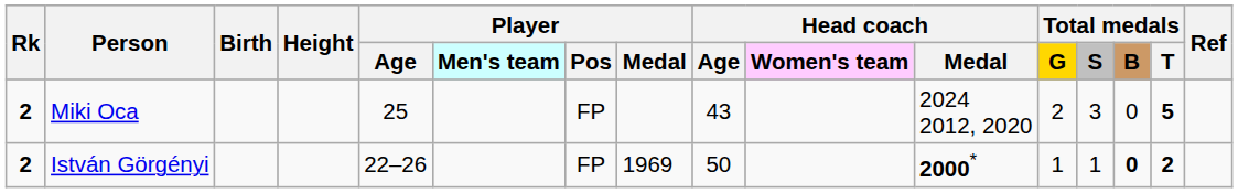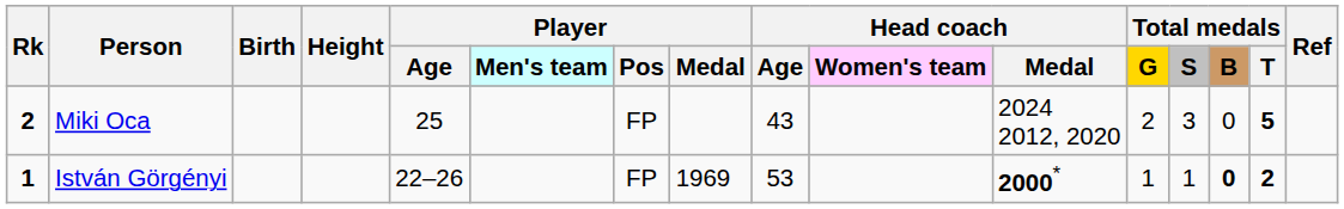 <table class="wikitable sortable" style="text-align: center; font-size: 80%; margin-left: 1em;">
 <tr>
 <th rowspan="2">Rk</th>
 <th rowspan="2">Person</th>
 <th rowspan="2">Birth</th>
 <th rowspan="2">Height</th>
 <th colspan="4">Player</th>
 <th colspan="3">Head coach</th>
 <th colspan="4">Total medals</th>
 <th rowspan="2" class="unsortable">Ref</th>
 </tr>
 <tr>
 <th>Age</th>
 <th style="background-color: #ccffff;">Men's team</th>
 <th>Pos</th>
 <th>Medal</th>
 <th>Age</th>
 <th style="background-color: #ffccff;">Women's team</th>
 <th>Medal</th>
 <th style="background-color: gold;">G</th>
 <th style="background-color: silver;">S</th>
 <th style="background-color: #cc9966;">B</th>
 <th>T</th>
 </tr>
 <tr>
 <td><strong>2</strong></td>
 <td style="text-align: left;" data-sort-value="Oca, Miki"><a href='#'>Miki Oca</a></td>
 <td></td>
 <td></td>
 <td>25</td>
 <td style="text-align: left;"></td>
 <td>FP</td>
 <td style="text-align: left;"></td>
 <td>43</td>
 <td style="text-align: left;"></td>
 <td style="text-align: left;">2024 <br>2012, 2020 </td>
 <td>2</td>
 <td>3</td>
 <td>0</td>
 <td><strong>5</strong></td>
 <td></td>
 </tr>
 <tr>
-<td><strong>2</strong></td>
+<td><strong>1</strong></td>
 <td style="text-align: left;" data-sort-value="Görgényi, István"><a href='#'>István Görgényi</a></td>
 <td></td>
 <td></td>
 <td>22–26</td>
 <td style="text-align: left;"></td>
 <td>FP</td>
 <td style="text-align: left;">1969 </td>
-<td>50</td>
+<td>53</td>
 <td style="text-align: left;"></td>
 <td style="text-align: left;"><strong>2000</strong><sup>*</sup> </td>
 <td>1</td>
 <td>1</td>
 <td><strong>0</strong></td>
 <td><strong>2</strong></td>
 <td><br></td>
 </tr>
 </table>
